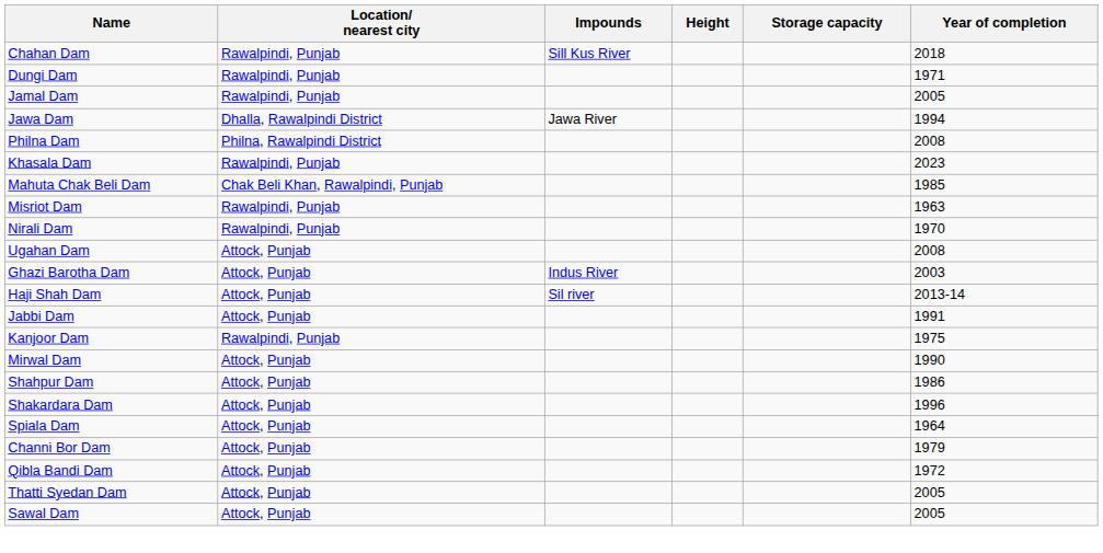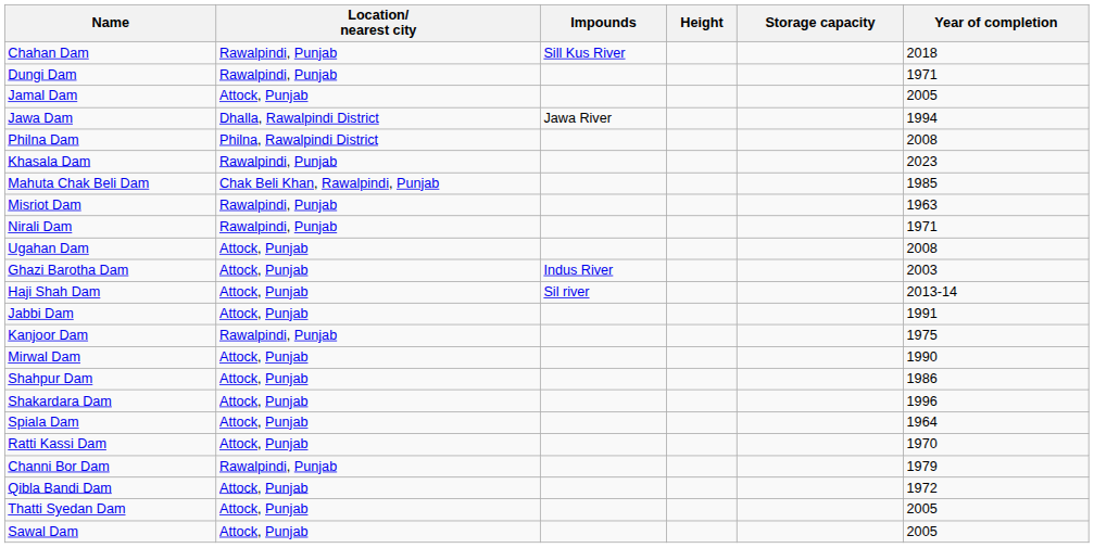 <table class="wikitable sortable" style="width:100%;">
 <tr>
 <th>Name</th>
 <th>Location/<br>nearest city</th>
 <th>Impounds</th>
 <th>Height</th>
 <th>Storage capacity</th>
 <th>Year of completion</th>
 </tr>
 <tr>
 <td><a href='#'>Chahan Dam</a></td>
 <td><a href='#'>Rawalpindi</a>, <a href='#'>Punjab</a></td>
 <td><a href='#'>Sill Kus River</a></td>
 <td></td>
 <td></td>
 <td>2018</td>
 </tr>
 <tr>
 <td><a href='#'>Dungi Dam</a></td>
 <td><a href='#'>Rawalpindi</a>, <a href='#'>Punjab</a></td>
 <td></td>
 <td></td>
 <td></td>
 <td>1971</td>
 </tr>
 <tr>
 <td><a href='#'>Jamal Dam</a></td>
-<td><a href='#'>Rawalpindi</a>, <a href='#'>Punjab</a></td>
+<td><a href='#'>Attock</a>, <a href='#'>Punjab</a></td>
 <td></td>
 <td></td>
 <td></td>
 <td>2005</td>
 </tr>
 <tr>
 <td><a href='#'>Jawa Dam</a></td>
 <td><a href='#'>Dhalla</a>, <a href='#'>Rawalpindi District</a></td>
 <td>Jawa River</td>
 <td></td>
 <td></td>
 <td>1994</td>
 </tr>
 <tr>
 <td><a href='#'>Philna Dam</a></td>
 <td><a href='#'>Philna</a>, <a href='#'>Rawalpindi District</a></td>
 <td></td>
 <td></td>
 <td></td>
 <td>2008</td>
 </tr>
 <tr>
 <td><a href='#'>Khasala Dam</a></td>
 <td><a href='#'>Rawalpindi</a>, <a href='#'>Punjab</a></td>
 <td></td>
 <td></td>
 <td></td>
 <td>2023</td>
 </tr>
 <tr>
 <td><a href='#'>Mahuta Chak Beli Dam</a></td>
 <td><a href='#'>Chak Beli Khan</a>, <a href='#'>Rawalpindi</a>, <a href='#'>Punjab</a></td>
 <td></td>
 <td></td>
 <td></td>
 <td>1985</td>
 </tr>
 <tr>
 <td><a href='#'>Misriot Dam</a></td>
 <td><a href='#'>Rawalpindi</a>, <a href='#'>Punjab</a></td>
 <td></td>
 <td></td>
 <td></td>
 <td>1963</td>
 </tr>
 <tr>
 <td><a href='#'>Nirali Dam</a></td>
 <td><a href='#'>Rawalpindi</a>, <a href='#'>Punjab</a></td>
 <td></td>
 <td></td>
 <td></td>
-<td>1970</td>
+<td>1971</td>
 </tr>
 <tr>
 <td><a href='#'>Ugahan Dam</a></td>
 <td><a href='#'>Attock</a>, <a href='#'>Punjab</a></td>
 <td></td>
 <td></td>
 <td></td>
 <td>2008</td>
 </tr>
 <tr>
 <td><a href='#'>Ghazi Barotha Dam</a></td>
 <td><a href='#'>Attock</a>, <a href='#'>Punjab</a></td>
 <td><a href='#'>Indus River</a></td>
 <td></td>
 <td></td>
 <td>2003</td>
 </tr>
 <tr>
 <td><a href='#'>Haji Shah Dam</a></td>
 <td><a href='#'>Attock</a>, <a href='#'>Punjab</a></td>
 <td><a href='#'>Sil river</a></td>
 <td></td>
 <td></td>
 <td>2013-14</td>
 </tr>
 <tr>
 <td><a href='#'>Jabbi Dam</a></td>
 <td><a href='#'>Attock</a>, <a href='#'>Punjab</a></td>
 <td></td>
 <td></td>
 <td></td>
 <td>1991</td>
 </tr>
 <tr>
 <td><a href='#'>Kanjoor Dam</a></td>
 <td><a href='#'>Rawalpindi</a>, <a href='#'>Punjab</a></td>
 <td></td>
 <td></td>
 <td></td>
 <td>1975</td>
 </tr>
 <tr>
 <td><a href='#'>Mirwal Dam</a></td>
 <td><a href='#'>Attock</a>, <a href='#'>Punjab</a></td>
 <td></td>
 <td></td>
 <td></td>
 <td>1990</td>
 </tr>
 <tr>
 <td><a href='#'>Shahpur Dam</a></td>
 <td><a href='#'>Attock</a>, <a href='#'>Punjab</a></td>
 <td></td>
 <td></td>
 <td></td>
 <td>1986</td>
 </tr>
 <tr>
 <td><a href='#'>Shakardara Dam</a></td>
 <td><a href='#'>Attock</a>, <a href='#'>Punjab</a></td>
 <td></td>
 <td></td>
 <td></td>
 <td>1996</td>
 </tr>
 <tr>
 <td><a href='#'>Spiala Dam</a></td>
 <td><a href='#'>Attock</a>, <a href='#'>Punjab</a></td>
 <td></td>
 <td></td>
 <td></td>
 <td>1964</td>
 </tr>
 <tr>
+<td><a href='#'>Ratti Kassi Dam</a></td>
+<td><a href='#'>Attock</a>, <a href='#'>Punjab</a></td>
+<td></td>
+<td></td>
+<td></td>
+<td>1970</td>
+</tr>
+<tr>
 <td><a href='#'>Channi Bor Dam</a></td>
-<td><a href='#'>Attock</a>, <a href='#'>Punjab</a></td>
+<td><a href='#'>Rawalpindi</a>, <a href='#'>Punjab</a></td>
 <td></td>
 <td></td>
 <td></td>
 <td>1979</td>
 </tr>
 <tr>
 <td><a href='#'>Qibla Bandi Dam</a></td>
 <td><a href='#'>Attock</a>, <a href='#'>Punjab</a></td>
 <td></td>
 <td></td>
 <td></td>
 <td>1972</td>
 </tr>
 <tr>
 <td><a href='#'>Thatti Syedan Dam</a></td>
 <td><a href='#'>Attock</a>, <a href='#'>Punjab</a></td>
 <td></td>
 <td></td>
 <td></td>
 <td>2005</td>
 </tr>
 <tr>
 <td><a href='#'>Sawal Dam</a></td>
 <td><a href='#'>Attock</a>, <a href='#'>Punjab</a></td>
 <td></td>
 <td></td>
 <td></td>
 <td>2005</td>
 </tr>
 </table>
